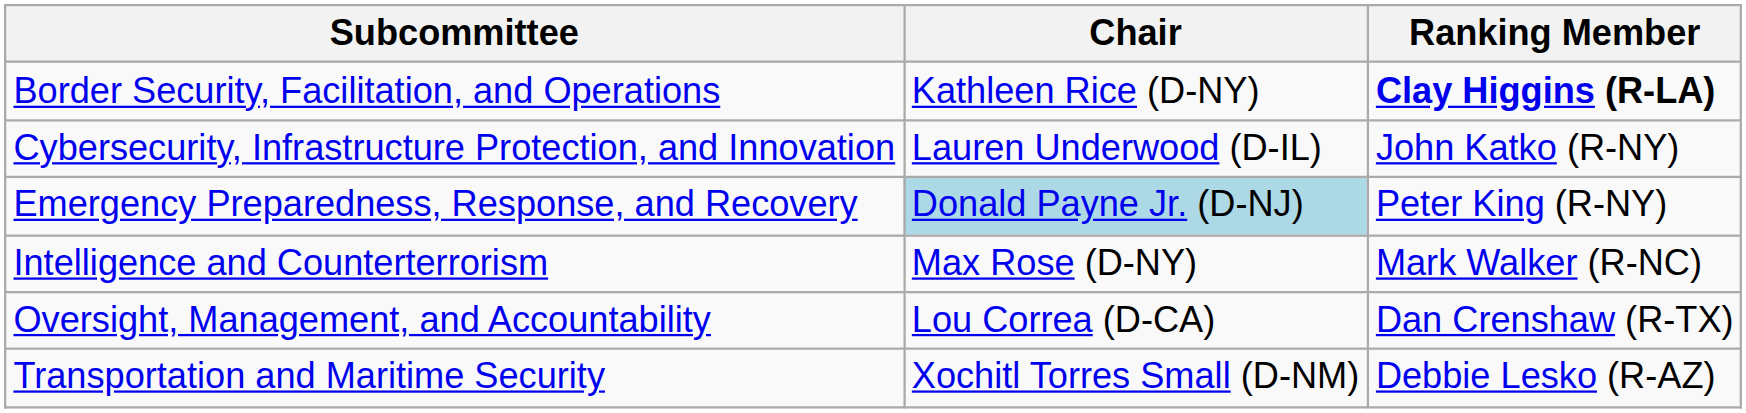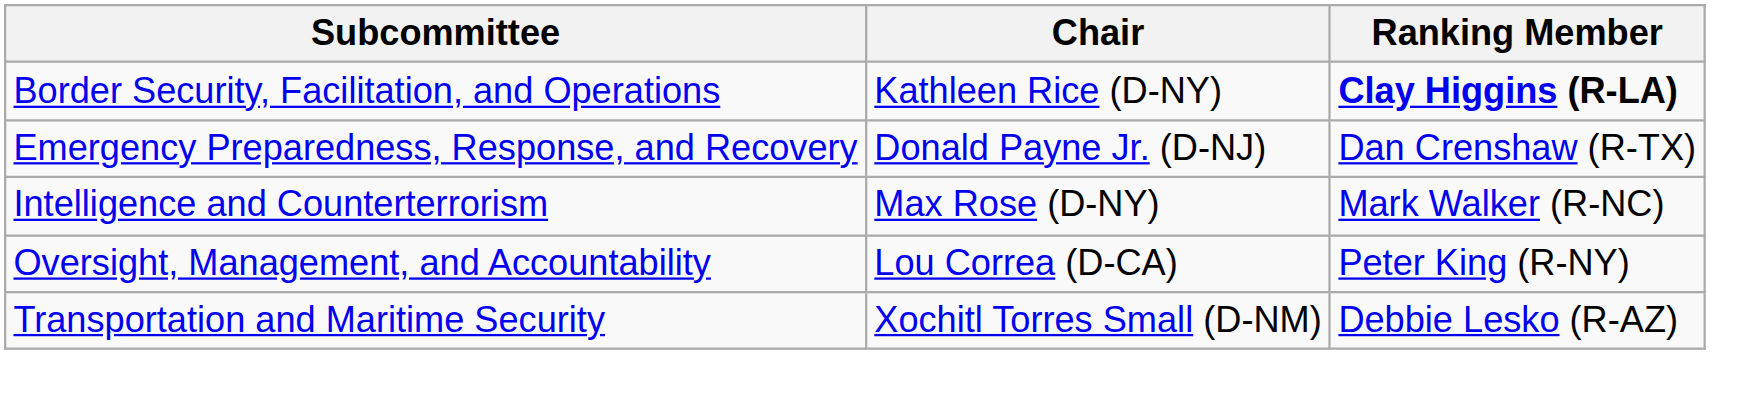 <table class="wikitable">
 <tr>
 <th>Subcommittee</th>
 <th>Chair</th>
 <th>Ranking Member</th>
 </tr>
 <tr>
 <td><a href='#'>Border Security, Facilitation, and Operations</a></td>
 <td><a href='#'>Kathleen Rice</a> (D-NY)</td>
 <td><strong><a href='#'>Clay Higgins</a> (R-LA)</strong></td>
 </tr>
 <tr>
-<td><a href='#'>Cybersecurity, Infrastructure Protection, and Innovation</a></td>
-<td><a href='#'>Lauren Underwood</a> (D-IL)</td>
-<td><a href='#'>John Katko</a> (R-NY)</td>
-</tr>
-<tr>
 <td><a href='#'>Emergency Preparedness, Response, and Recovery</a></td>
-<td style="background: lightblue;"><a href='#'>Donald Payne Jr.</a> (D-NJ)</td>
-<td><a href='#'>Peter King</a> (R-NY)</td>
+<td><a href='#'>Donald Payne Jr.</a> (D-NJ)</td>
+<td><a href='#'>Dan Crenshaw</a> (R-TX)</td>
 </tr>
 <tr>
 <td><a href='#'>Intelligence and Counterterrorism</a></td>
 <td><a href='#'>Max Rose</a> (D-NY)</td>
 <td><a href='#'>Mark Walker</a> (R-NC)</td>
 </tr>
 <tr>
 <td><a href='#'>Oversight, Management, and Accountability</a></td>
 <td><a href='#'>Lou Correa</a> (D-CA)</td>
-<td><a href='#'>Dan Crenshaw</a> (R-TX)</td>
+<td><a href='#'>Peter King</a> (R-NY)</td>
 </tr>
 <tr>
 <td><a href='#'>Transportation and Maritime Security</a></td>
 <td><a href='#'>Xochitl Torres Small</a> (D-NM)</td>
 <td><a href='#'>Debbie Lesko</a> (R-AZ)</td>
 </tr>
 </table>
